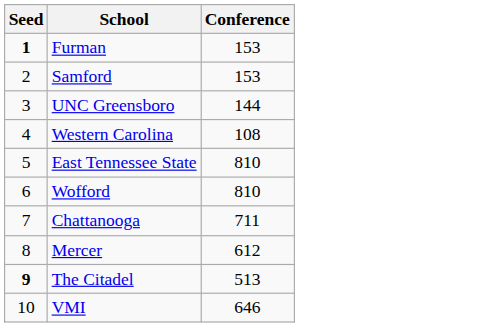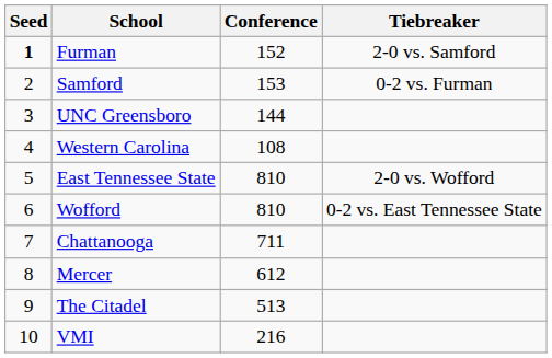 <table class="wikitable" style="white-space:nowrap; font-size:95%;text-align:center">
 <tr>
 <th>Seed</th>
 <th>School</th>
 <th>Conference</th>
+<th>Tiebreaker</th>
 </tr>
 <tr>
 <td><strong>1</strong></td>
 <td align="left"><a href='#'>Furman</a></td>
-<td>153</td>
+<td>152</td>
+<td>2-0 vs. Samford</td>
 </tr>
 <tr>
 <td>2</td>
 <td align="left"><a href='#'>Samford</a></td>
 <td>153</td>
+<td>0-2 vs. Furman</td>
 </tr>
 <tr>
 <td>3</td>
 <td align="left"><a href='#'>UNC Greensboro</a></td>
 <td>144</td>
+<td></td>
 </tr>
 <tr>
 <td>4</td>
 <td align="left"><a href='#'>Western Carolina</a></td>
 <td>108</td>
+<td></td>
 </tr>
 <tr>
 <td>5</td>
 <td align="left"><a href='#'>East Tennessee State</a></td>
 <td>810</td>
+<td>2-0 vs. Wofford</td>
 </tr>
 <tr>
 <td>6</td>
 <td align="left"><a href='#'>Wofford</a></td>
 <td>810</td>
+<td>0-2 vs. East Tennessee State</td>
 </tr>
 <tr>
 <td>7</td>
 <td align="left"><a href='#'>Chattanooga</a></td>
 <td>711</td>
+<td></td>
 </tr>
 <tr>
 <td>8</td>
 <td align="left"><a href='#'>Mercer</a></td>
 <td>612</td>
+<td></td>
 </tr>
 <tr>
-<td><strong>9</strong></td>
+<td>9</td>
 <td align="left"><a href='#'>The Citadel</a></td>
 <td>513</td>
+<td></td>
 </tr>
 <tr>
 <td>10</td>
 <td align="left"><a href='#'>VMI</a></td>
-<td>646</td>
+<td>216</td>
+<td></td>
 </tr>
 </table>
